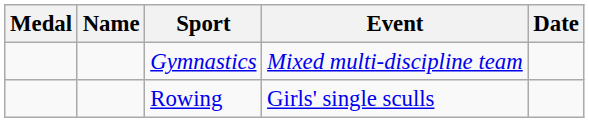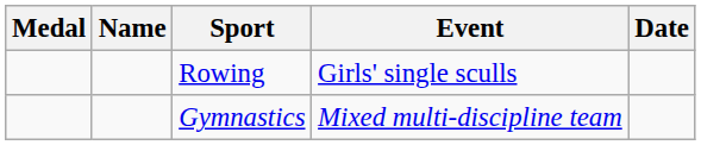 <table class="wikitable sortable" style="font-size: 95%;">
 <tr>
 <th>Medal</th>
 <th>Name</th>
 <th>Sport</th>
 <th>Event</th>
 <th>Date</th>
 </tr>
 <tr>
+<td></td>
+<td></td>
+<td><a href='#'>Rowing</a></td>
+<td><a href='#'>Girls' single sculls</a></td>
+<td></td>
+</tr>
+<tr>
 <td><em></em></td>
 <td><em></em></td>
 <td><em><a href='#'>Gymnastics</a></em></td>
 <td><em><a href='#'>Mixed multi-discipline team</a></em></td>
 <td><em></em></td>
 </tr>
-<tr>
-<td></td>
-<td></td>
-<td><a href='#'>Rowing</a></td>
-<td><a href='#'>Girls' single sculls</a></td>
-<td></td>
-</tr>
 </table>
